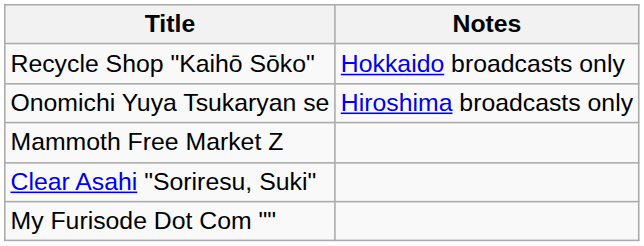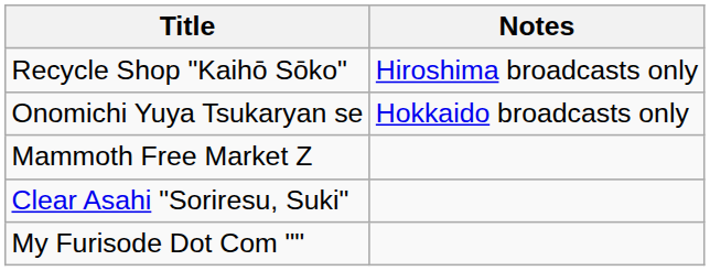 <table class="wikitable">
 <tr>
 <th>Title</th>
 <th>Notes</th>
 </tr>
 <tr>
 <td>Recycle Shop "Kaihō Sōko"</td>
-<td><a href='#'>Hokkaido</a> broadcasts only</td>
+<td><a href='#'>Hiroshima</a> broadcasts only</td>
 </tr>
 <tr>
 <td>Onomichi Yuya Tsukaryan se</td>
-<td><a href='#'>Hiroshima</a> broadcasts only</td>
+<td><a href='#'>Hokkaido</a> broadcasts only</td>
 </tr>
 <tr>
 <td>Mammoth Free Market Z</td>
 <td></td>
 </tr>
 <tr>
 <td><a href='#'>Clear Asahi</a> "Soriresu, Suki"</td>
 <td></td>
 </tr>
 <tr>
 <td>My Furisode Dot Com ""</td>
 <td></td>
 </tr>
 </table>
